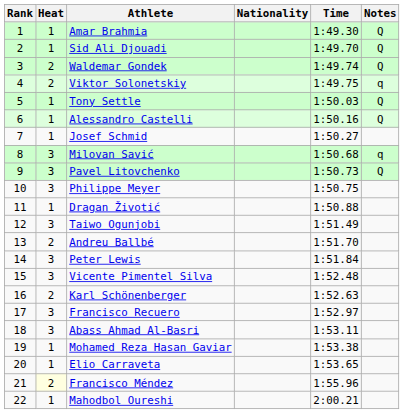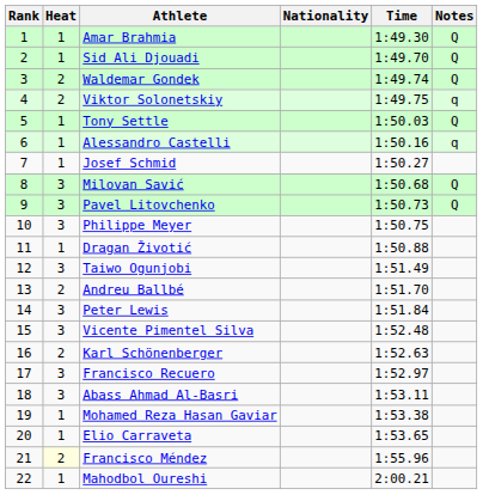 <table class="wikitable sortable" style="text-align:center">
 <tr>
 <th>Rank</th>
 <th>Heat</th>
 <th>Athlete</th>
 <th>Nationality</th>
 <th>Time</th>
 <th>Notes</th>
 </tr>
 <tr bgcolor=ccffcc>
 <td>1</td>
 <td>1</td>
 <td align=left><a href='#'>Amar Brahmia</a></td>
 <td align=left></td>
 <td>1:49.30</td>
 <td>Q</td>
 </tr>
 <tr bgcolor=ccffcc>
 <td>2</td>
 <td>1</td>
 <td align=left><a href='#'>Sid Ali Djouadi</a></td>
 <td align=left></td>
 <td>1:49.70</td>
 <td>Q</td>
 </tr>
 <tr bgcolor=ccffcc>
 <td>3</td>
 <td>2</td>
 <td align=left><a href='#'>Waldemar Gondek</a></td>
 <td align=left></td>
 <td>1:49.74</td>
 <td>Q</td>
 </tr>
 <tr bgcolor=ddffdd>
 <td>4</td>
 <td>2</td>
 <td align=left><a href='#'>Viktor Solonetskiy</a></td>
 <td align=left></td>
 <td>1:49.75</td>
 <td>q</td>
 </tr>
 <tr bgcolor=ccffcc>
 <td>5</td>
 <td>1</td>
 <td align=left><a href='#'>Tony Settle</a></td>
 <td align=left></td>
 <td>1:50.03</td>
 <td>Q</td>
 </tr>
 <tr bgcolor=ddffdd>
 <td>6</td>
 <td>1</td>
 <td align=left><a href='#'>Alessandro Castelli</a></td>
 <td align=left></td>
 <td>1:50.16</td>
-<td>Q</td>
+<td>q</td>
 </tr>
 <tr>
 <td>7</td>
 <td>1</td>
 <td align=left><a href='#'>Josef Schmid</a></td>
 <td align=left></td>
 <td>1:50.27</td>
 <td></td>
 </tr>
 <tr bgcolor=ccffcc>
 <td>8</td>
 <td>3</td>
 <td align=left><a href='#'>Milovan Savić</a></td>
 <td align=left></td>
 <td>1:50.68</td>
-<td>q</td>
+<td>Q</td>
 </tr>
 <tr bgcolor=ccffcc>
 <td>9</td>
 <td>3</td>
 <td align=left><a href='#'>Pavel Litovchenko</a></td>
 <td align=left></td>
 <td>1:50.73</td>
 <td>Q</td>
 </tr>
 <tr>
 <td>10</td>
 <td>3</td>
 <td align=left><a href='#'>Philippe Meyer</a></td>
 <td align=left></td>
 <td>1:50.75</td>
 <td></td>
 </tr>
 <tr>
 <td>11</td>
 <td>1</td>
 <td align=left><a href='#'>Dragan Životić</a></td>
 <td align=left></td>
 <td>1:50.88</td>
 <td></td>
 </tr>
 <tr>
 <td>12</td>
 <td>3</td>
 <td align=left><a href='#'>Taiwo Ogunjobi</a></td>
 <td align=left></td>
 <td>1:51.49</td>
 <td></td>
 </tr>
 <tr>
 <td>13</td>
 <td>2</td>
 <td align=left><a href='#'>Andreu Ballbé</a></td>
 <td align=left></td>
 <td>1:51.70</td>
 <td></td>
 </tr>
 <tr>
 <td>14</td>
 <td>3</td>
 <td align=left><a href='#'>Peter Lewis</a></td>
 <td align=left></td>
 <td>1:51.84</td>
 <td></td>
 </tr>
 <tr>
 <td>15</td>
 <td>3</td>
 <td align=left><a href='#'>Vicente Pimentel Silva</a></td>
 <td align=left></td>
 <td>1:52.48</td>
 <td></td>
 </tr>
 <tr>
 <td>16</td>
 <td>2</td>
 <td align=left><a href='#'>Karl Schönenberger</a></td>
 <td align=left></td>
 <td>1:52.63</td>
 <td></td>
 </tr>
 <tr>
 <td>17</td>
 <td>3</td>
 <td align=left><a href='#'>Francisco Recuero</a></td>
 <td align=left></td>
 <td>1:52.97</td>
 <td></td>
 </tr>
 <tr>
 <td>18</td>
 <td>3</td>
 <td align=left><a href='#'>Abass Ahmad Al-Basri</a></td>
 <td align=left></td>
 <td>1:53.11</td>
 <td></td>
 </tr>
 <tr>
 <td>19</td>
 <td>1</td>
 <td align=left><a href='#'>Mohamed Reza Hasan Gaviar</a></td>
 <td align=left></td>
 <td>1:53.38</td>
 <td></td>
 </tr>
 <tr>
 <td>20</td>
 <td>1</td>
 <td align=left><a href='#'>Elio Carraveta</a></td>
 <td align=left></td>
 <td>1:53.65</td>
 <td></td>
 </tr>
 <tr>
 <td>21</td>
 <td style="background: lightyellow;">2</td>
 <td align=left><a href='#'>Francisco Méndez</a></td>
 <td align=left></td>
 <td>1:55.96</td>
 <td></td>
 </tr>
 <tr>
 <td>22</td>
 <td>1</td>
 <td align=left><a href='#'>Mahodbol Oureshi</a></td>
 <td align=left></td>
 <td>2:00.21</td>
 <td></td>
 </tr>
 </table>
